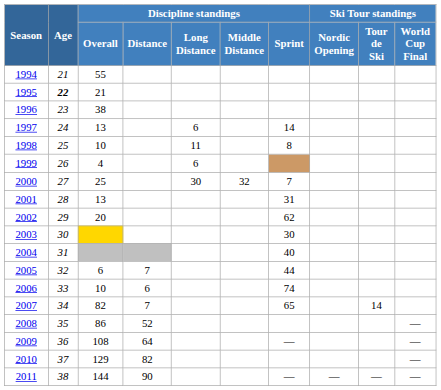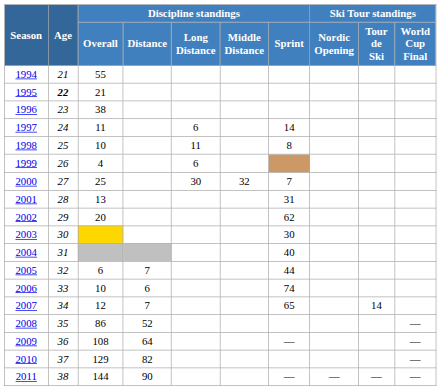 <table class="wikitable" style="font-size:95%; text-align:center; border:grey solid 1px; border-collapse:collapse; background:#ffffff;">
 <tr>
 <th style="background-color:#369; color:white; width:60px;" rowspan="2"> Season </th>
 <th style="background-color:#369; color:white; width:40px;" rowspan="2"> Age </th>
 <th style="background-color:#4180be; color:white;" colspan="5">Discipline standings</th>
 <th style="background-color:#4180be; color:white;" colspan="3">Ski Tour standings</th>
 </tr>
 <tr>
 <th style="background-color:#4180be; color:white; width:75px;">Overall</th>
 <th style="background-color:#4180be; color:white; width:75px;">Distance</th>
 <th style="background-color:#4180be; color:white; width:75px;">Long Distance</th>
 <th style="background-color:#4180be; color:white; width:75px;">Middle Distance</th>
 <th style="background-color:#4180be; color:white; width:75px;">Sprint</th>
 <th style="background-color:#4180be; color:white; width:75px;">Nordic<br>Opening</th>
 <th style="background-color:#4180be; color:white; width:75px;">Tour de<br>Ski</th>
 <th style="background-color:#4180be; color:white; width:75px;">World Cup<br>Final</th>
 </tr>
 <tr>
 <td><a href='#'>1994</a></td>
 <td><em>21</em></td>
 <td>55</td>
 <td></td>
 <td></td>
 <td></td>
 <td></td>
 <td></td>
 <td></td>
 <td></td>
 </tr>
 <tr>
 <td><a href='#'>1995</a></td>
 <td><strong><em>22</em></strong></td>
 <td>21</td>
 <td></td>
 <td></td>
 <td></td>
 <td></td>
 <td></td>
 <td></td>
 <td></td>
 </tr>
 <tr>
 <td><a href='#'>1996</a></td>
 <td><em>23</em></td>
 <td>38</td>
 <td></td>
 <td></td>
 <td></td>
 <td></td>
 <td></td>
 <td></td>
 <td></td>
 </tr>
 <tr>
 <td><a href='#'>1997</a></td>
 <td><em>24</em></td>
-<td>13</td>
+<td>11</td>
 <td></td>
 <td>6</td>
 <td></td>
 <td>14</td>
 <td></td>
 <td></td>
 <td></td>
 </tr>
 <tr>
 <td><a href='#'>1998</a></td>
 <td><em>25</em></td>
 <td>10</td>
 <td></td>
 <td>11</td>
 <td></td>
 <td>8</td>
 <td></td>
 <td></td>
 <td></td>
 </tr>
 <tr>
 <td><a href='#'>1999</a></td>
 <td><em>26</em></td>
 <td>4</td>
 <td></td>
 <td>6</td>
 <td></td>
 <td style="background:#c96;"></td>
 <td></td>
 <td></td>
 <td></td>
 </tr>
 <tr>
 <td><a href='#'>2000</a></td>
 <td><em>27</em></td>
 <td>25</td>
 <td></td>
 <td>30</td>
 <td>32</td>
 <td>7</td>
 <td></td>
 <td></td>
 <td></td>
 </tr>
 <tr>
 <td><a href='#'>2001</a></td>
 <td><em>28</em></td>
 <td>13</td>
 <td></td>
 <td></td>
 <td></td>
 <td>31</td>
 <td></td>
 <td></td>
 <td></td>
 </tr>
 <tr>
 <td><a href='#'>2002</a></td>
 <td><em>29</em></td>
 <td>20</td>
 <td></td>
 <td></td>
 <td></td>
 <td>62</td>
 <td></td>
 <td></td>
 <td></td>
 </tr>
 <tr>
 <td><a href='#'>2003</a></td>
 <td><em>30</em></td>
 <td style="background:gold;"></td>
 <td></td>
 <td></td>
 <td></td>
 <td>30</td>
 <td></td>
 <td></td>
 <td></td>
 </tr>
 <tr>
 <td><a href='#'>2004</a></td>
 <td><em>31</em></td>
 <td style="background:silver;"></td>
 <td style="background:silver;"></td>
 <td></td>
 <td></td>
 <td>40</td>
 <td></td>
 <td></td>
 <td></td>
 </tr>
 <tr>
 <td><a href='#'>2005</a></td>
 <td><em>32</em></td>
 <td>6</td>
 <td>7</td>
 <td></td>
 <td></td>
 <td>44</td>
 <td></td>
 <td></td>
 <td></td>
 </tr>
 <tr>
 <td><a href='#'>2006</a></td>
 <td><em>33</em></td>
 <td>10</td>
 <td>6</td>
 <td></td>
 <td></td>
 <td>74</td>
 <td></td>
 <td></td>
 <td></td>
 </tr>
 <tr>
 <td><a href='#'>2007</a></td>
 <td><em>34</em></td>
-<td>82</td>
+<td>12</td>
 <td>7</td>
 <td></td>
 <td></td>
 <td>65</td>
 <td></td>
 <td>14</td>
 <td></td>
 </tr>
 <tr>
 <td><a href='#'>2008</a></td>
 <td><em>35</em></td>
 <td>86</td>
 <td>52</td>
 <td></td>
 <td></td>
 <td></td>
 <td></td>
 <td></td>
 <td>—</td>
 </tr>
 <tr>
 <td><a href='#'>2009</a></td>
 <td><em>36</em></td>
 <td>108</td>
 <td>64</td>
 <td></td>
 <td></td>
 <td>—</td>
 <td></td>
 <td></td>
 <td>—</td>
 </tr>
 <tr>
 <td><a href='#'>2010</a></td>
 <td><em>37</em></td>
 <td>129</td>
 <td>82</td>
 <td></td>
 <td></td>
 <td></td>
 <td></td>
 <td></td>
 <td>—</td>
 </tr>
 <tr>
 <td><a href='#'>2011</a></td>
 <td><em>38</em></td>
 <td>144</td>
 <td>90</td>
 <td></td>
 <td></td>
 <td>—</td>
 <td>—</td>
 <td>—</td>
 <td>—</td>
 </tr>
 </table>
